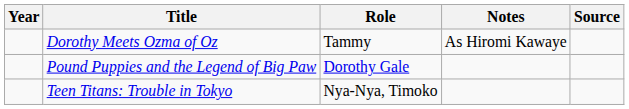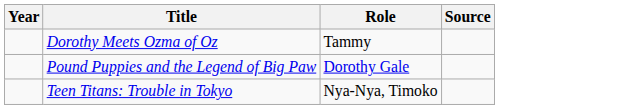 <table class="wikitable sortable plainrowheaders">
 <tr>
 <th>Year</th>
 <th>Title</th>
 <th>Role</th>
-<th class="unsortable">Notes</th>
 <th class="unsortable">Source</th>
 </tr>
 <tr>
 <td></td>
 <td><em><a href='#'>Dorothy Meets Ozma of Oz</a></em></td>
 <td>Tammy</td>
-<td>As Hiromi Kawaye</td>
 <td></td>
 </tr>
 <tr>
 <td></td>
 <td><em><a href='#'>Pound Puppies and the Legend of Big Paw</a></em></td>
 <td><a href='#'>Dorothy Gale</a></td>
 <td></td>
-<td></td>
 </tr>
 <tr>
 <td></td>
 <td><em><a href='#'>Teen Titans: Trouble in Tokyo</a></em></td>
 <td>Nya-Nya, Timoko</td>
 <td></td>
-<td></td>
 </tr>
 </table>
